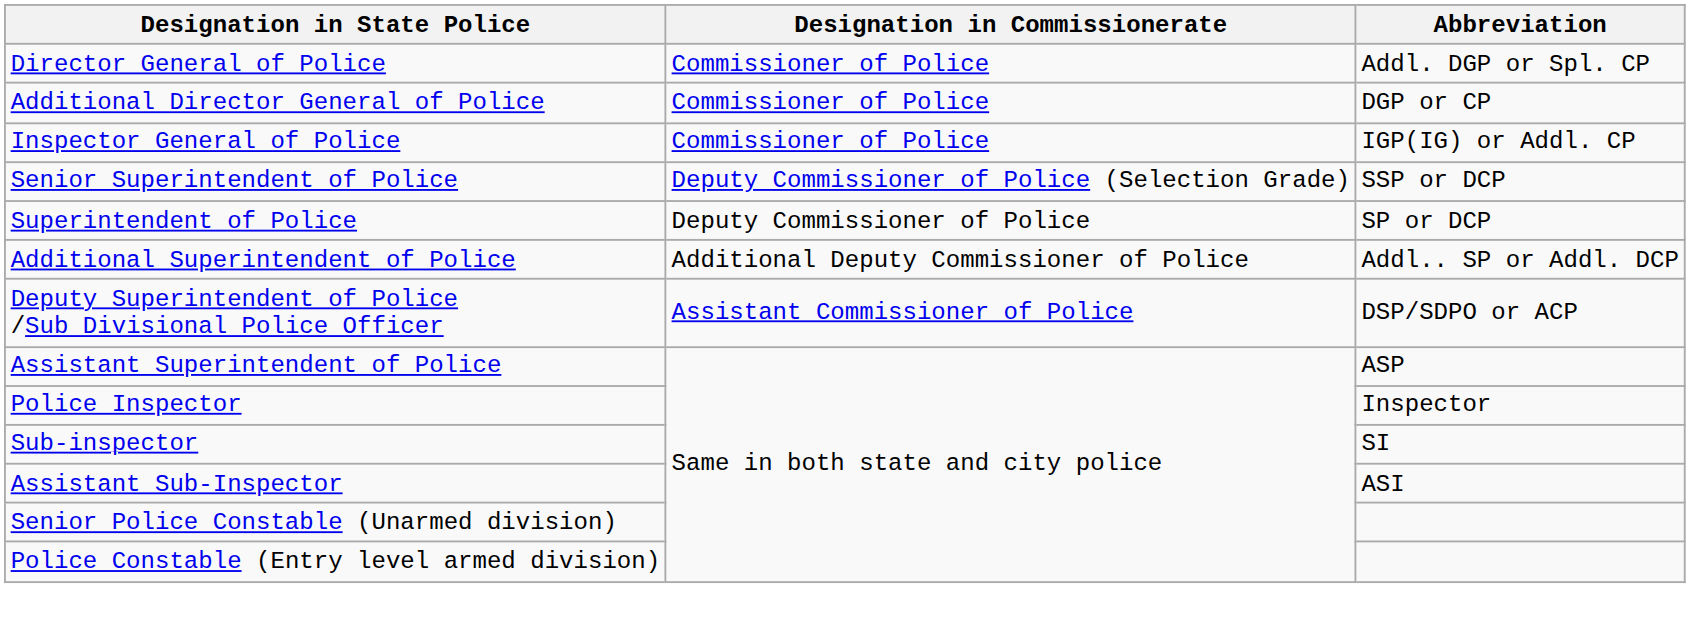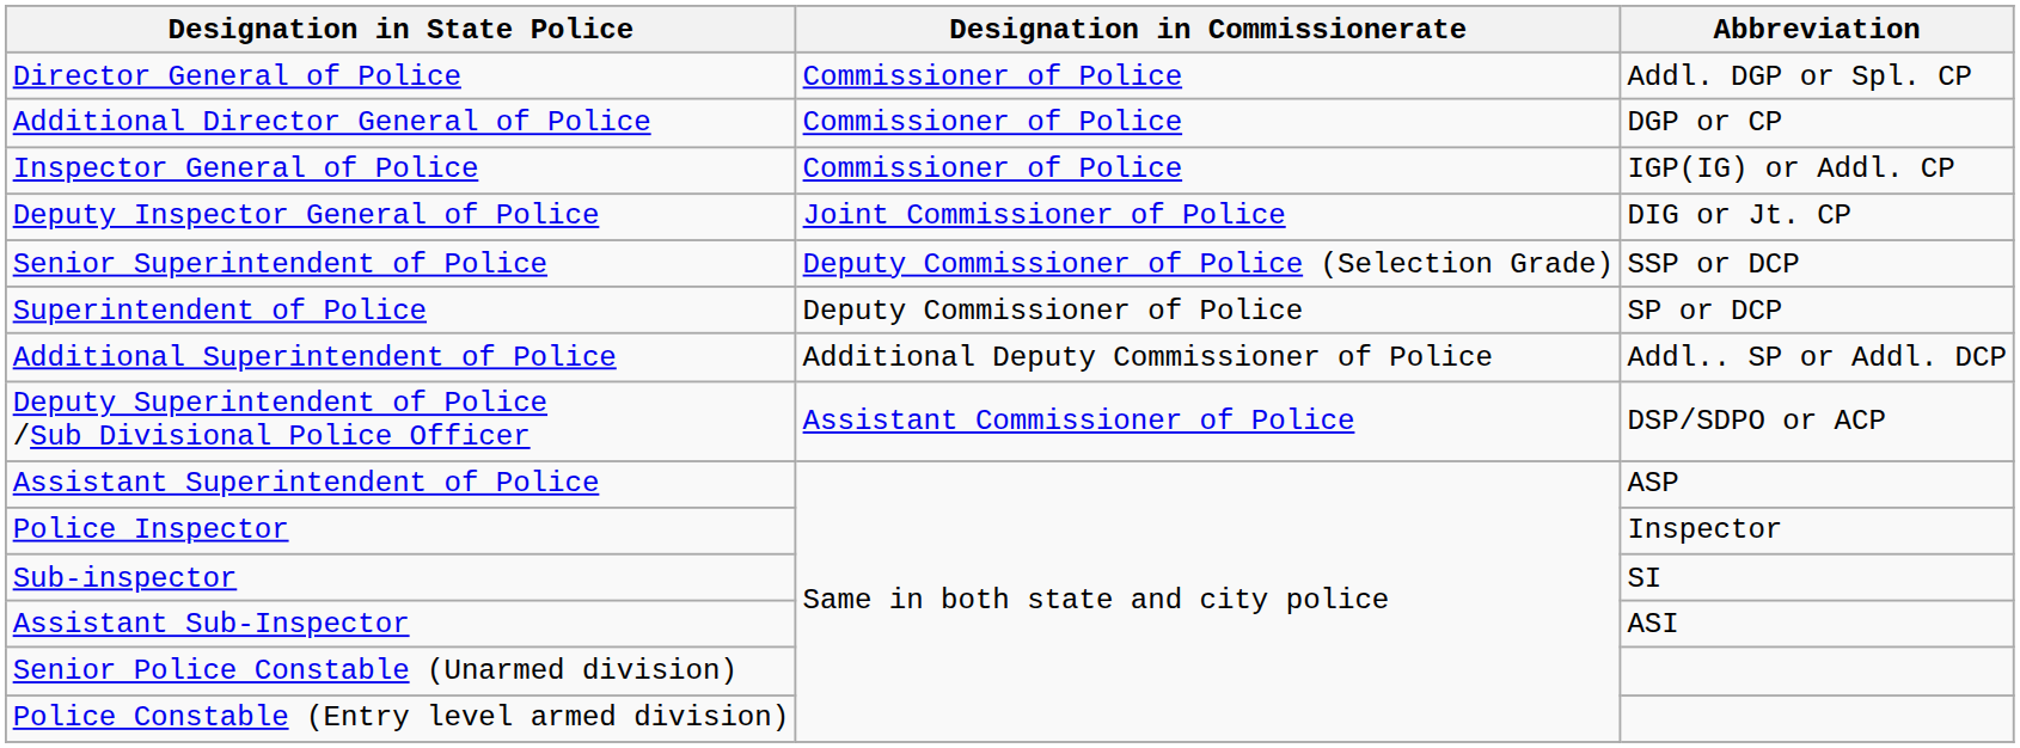 <table class="wikitable">
 <tr>
 <th>Designation in State Police</th>
 <th>Designation in Commissionerate</th>
 <th>Abbreviation</th>
 </tr>
 <tr>
 <td><a href='#'>Director General of Police</a></td>
 <td><a href='#'>Commissioner of Police</a></td>
 <td>Addl. DGP or Spl. CP</td>
 </tr>
 <tr>
 <td><a href='#'>Additional Director General of Police</a></td>
 <td><a href='#'>Commissioner of Police</a></td>
 <td>DGP or CP</td>
 </tr>
 <tr>
 <td><a href='#'>Inspector General of Police</a></td>
 <td><a href='#'>Commissioner of Police</a></td>
 <td>IGP(IG) or Addl. CP</td>
+</tr>
+<tr>
+<td><a href='#'>Deputy Inspector General of Police</a></td>
+<td><a href='#'>Joint Commissioner of Police</a></td>
+<td>DIG or Jt. CP</td>
 </tr>
 <tr>
 <td><a href='#'>Senior Superintendent of Police</a></td>
 <td><a href='#'>Deputy Commissioner of Police</a> (Selection Grade)</td>
 <td>SSP or DCP</td>
 </tr>
 <tr>
 <td><a href='#'>Superintendent of Police</a></td>
 <td>Deputy Commissioner of Police</td>
 <td>SP or DCP</td>
 </tr>
 <tr>
 <td><a href='#'>Additional Superintendent of Police</a></td>
 <td>Additional Deputy Commissioner of Police</td>
 <td>Addl.. SP or Addl. DCP</td>
 </tr>
 <tr>
 <td><a href='#'>Deputy Superintendent of Police</a><br>/<a href='#'>Sub Divisional Police Officer</a></td>
 <td><a href='#'>Assistant Commissioner of Police</a></td>
 <td>DSP/SDPO or ACP</td>
 </tr>
 <tr>
 <td><a href='#'>Assistant Superintendent of Police</a></td>
 <td rowspan=6>Same in both state and city police</td>
 <td>ASP</td>
 </tr>
 <tr>
 <td><a href='#'>Police Inspector</a></td>
 <td>Inspector</td>
 </tr>
 <tr>
 <td><a href='#'>Sub-inspector</a></td>
 <td>SI</td>
 </tr>
 <tr>
 <td><a href='#'>Assistant Sub-Inspector</a></td>
 <td>ASI</td>
 </tr>
 <tr>
 <td><a href='#'>Senior Police Constable</a> (Unarmed division)</td>
 <td></td>
 </tr>
 <tr>
 <td><a href='#'>Police Constable</a> (Entry level armed division)</td>
 <td></td>
 </tr>
 </table>
